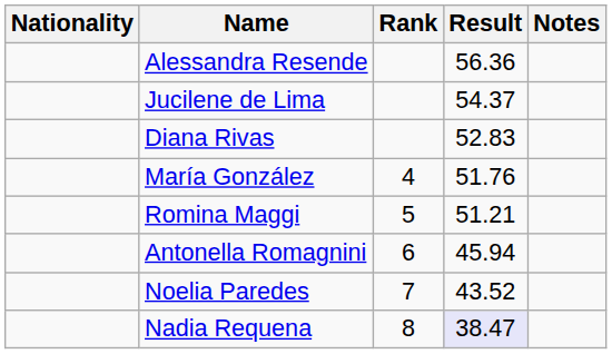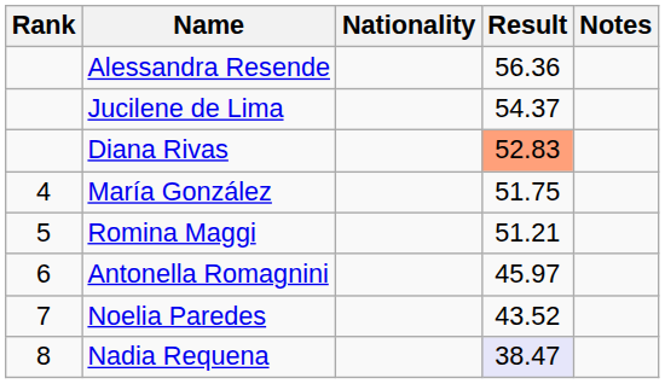 <table class="wikitable sortable" style="text-align:center">
 <tr>
+<th>Rank</th>
+<th>Name</th>
 <th>Nationality</th>
-<th>Name</th>
-<th>Rank</th>
 <th>Result</th>
 <th>Notes</th>
 </tr>
 <tr>
+<td></td>
+<td align=left><a href='#'>Alessandra Resende</a></td>
 <td align=left></td>
-<td align=left><a href='#'>Alessandra Resende</a></td>
-<td></td>
 <td>56.36</td>
 <td></td>
 </tr>
 <tr>
+<td></td>
+<td align=left><a href='#'>Jucilene de Lima</a></td>
 <td align=left></td>
-<td align=left><a href='#'>Jucilene de Lima</a></td>
-<td></td>
 <td>54.37</td>
 <td></td>
 </tr>
 <tr>
+<td></td>
+<td align=left><a href='#'>Diana Rivas</a></td>
 <td align=left></td>
-<td align=left><a href='#'>Diana Rivas</a></td>
-<td></td>
-<td>52.83</td>
+<td style="background: lightsalmon;">52.83</td>
 <td></td>
 </tr>
 <tr>
+<td>4</td>
+<td align=left><a href='#'>María González</a></td>
 <td align=left></td>
-<td align=left><a href='#'>María González</a></td>
-<td>4</td>
-<td>51.76</td>
+<td>51.75</td>
 <td></td>
 </tr>
 <tr>
+<td>5</td>
+<td align=left><a href='#'>Romina Maggi</a></td>
 <td align=left></td>
-<td align=left><a href='#'>Romina Maggi</a></td>
-<td>5</td>
 <td>51.21</td>
 <td></td>
 </tr>
 <tr>
+<td>6</td>
+<td align=left><a href='#'>Antonella Romagnini</a></td>
 <td align=left></td>
-<td align=left><a href='#'>Antonella Romagnini</a></td>
-<td>6</td>
-<td>45.94</td>
+<td>45.97</td>
 <td></td>
 </tr>
 <tr>
+<td>7</td>
+<td align=left><a href='#'>Noelia Paredes</a></td>
 <td align=left></td>
-<td align=left><a href='#'>Noelia Paredes</a></td>
-<td>7</td>
 <td>43.52</td>
 <td></td>
 </tr>
 <tr>
+<td>8</td>
+<td align=left><a href='#'>Nadia Requena</a></td>
 <td align=left></td>
-<td align=left><a href='#'>Nadia Requena</a></td>
-<td>8</td>
 <td style="background: lavender;">38.47</td>
 <td></td>
 </tr>
 </table>
